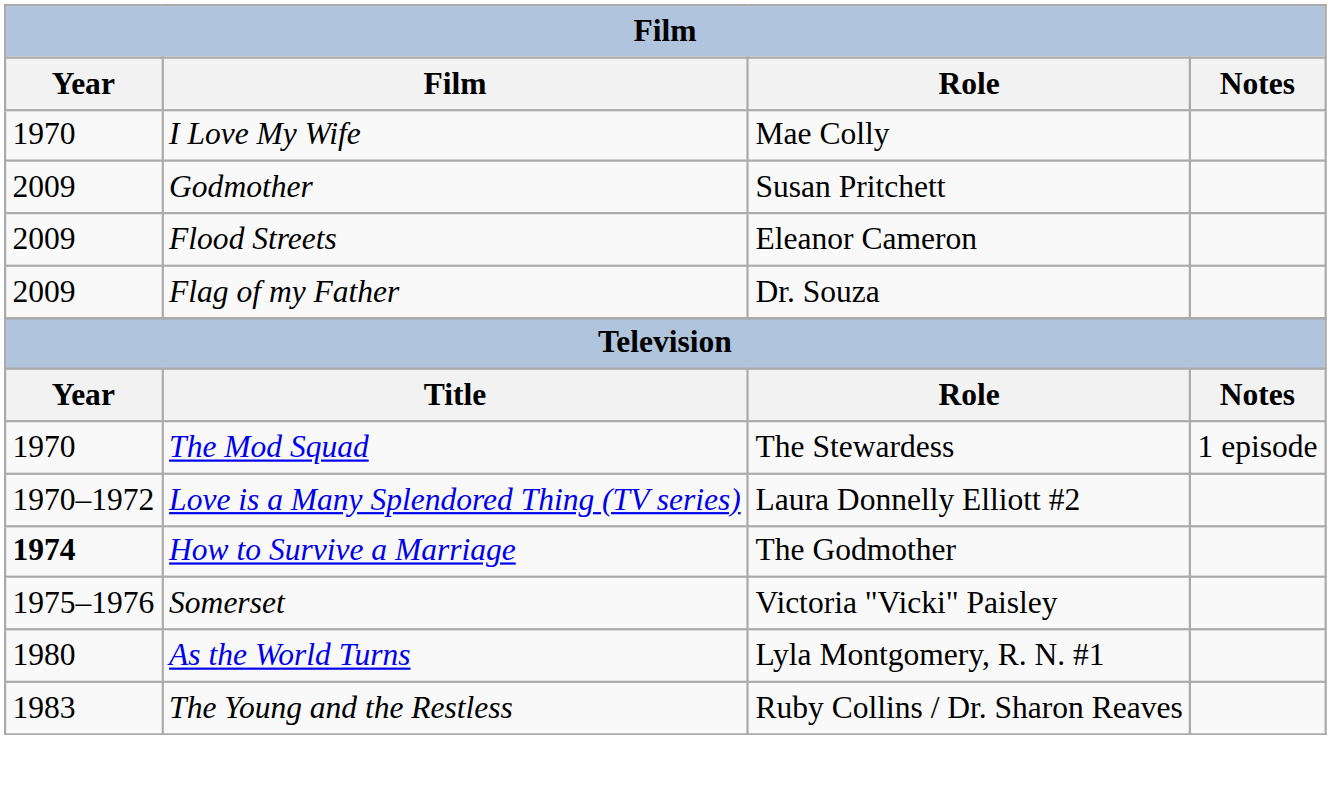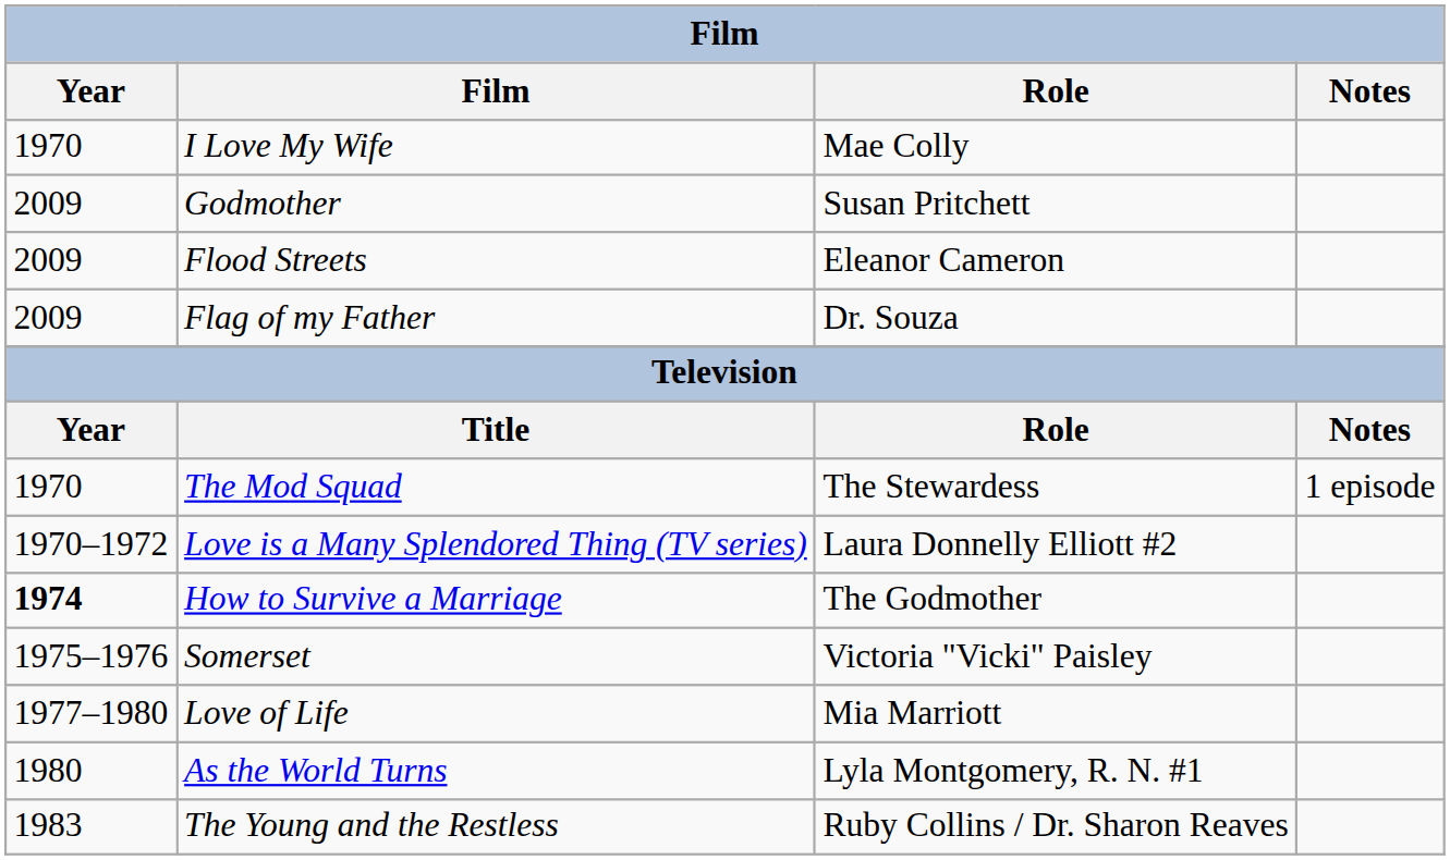 <table class="wikitable" style="font-size: 90%;">
 <tr>
 <th colspan="4" style="background: LightSteelBlue;">Film</th>
 </tr>
 <tr>
 <th>Year</th>
 <th>Film</th>
 <th>Role</th>
 <th>Notes</th>
 </tr>
 <tr>
 <td>1970</td>
 <td><em>I Love My Wife</em></td>
 <td>Mae Colly</td>
 <td></td>
 </tr>
 <tr>
 <td>2009</td>
 <td><em>Godmother</em></td>
 <td>Susan Pritchett</td>
 <td></td>
 </tr>
 <tr>
 <td>2009</td>
 <td><em>Flood Streets</em></td>
 <td>Eleanor Cameron</td>
 <td></td>
 </tr>
 <tr>
 <td>2009</td>
 <td><em>Flag of my Father</em></td>
 <td>Dr. Souza</td>
 <td></td>
 </tr>
 <tr>
 </tr>
 <tr>
 </tr>
 <tr>
 <th colspan="4" style="background: LightSteelBlue;">Television</th>
 </tr>
 <tr>
 <th>Year</th>
 <th>Title</th>
 <th>Role</th>
 <th>Notes</th>
 </tr>
 <tr>
 <td>1970</td>
 <td><em><a href='#'>The Mod Squad</a></em></td>
 <td>The Stewardess</td>
 <td>1 episode</td>
 </tr>
 <tr>
 <td>1970–1972</td>
 <td><em><a href='#'>Love is a Many Splendored Thing (TV series)</a></em></td>
 <td>Laura Donnelly Elliott #2</td>
 <td></td>
 </tr>
 <tr>
 <td><strong>1974</strong></td>
 <td><em><a href='#'>How to Survive a Marriage</a></em></td>
 <td>The Godmother</td>
 <td></td>
 </tr>
 <tr>
 <td>1975–1976</td>
 <td><em>Somerset</em></td>
 <td>Victoria "Vicki" Paisley</td>
 <td></td>
 </tr>
 <tr>
+<td>1977–1980</td>
+<td><em>Love of Life</em></td>
+<td>Mia Marriott</td>
+<td></td>
+</tr>
+<tr>
 <td>1980</td>
 <td><em><a href='#'>As the World Turns</a></em></td>
 <td>Lyla Montgomery, R. N. #1</td>
 <td></td>
 </tr>
 <tr>
 <td>1983</td>
 <td><em>The Young and the Restless</em></td>
 <td>Ruby Collins / Dr. Sharon Reaves</td>
 </tr>
 </table>
